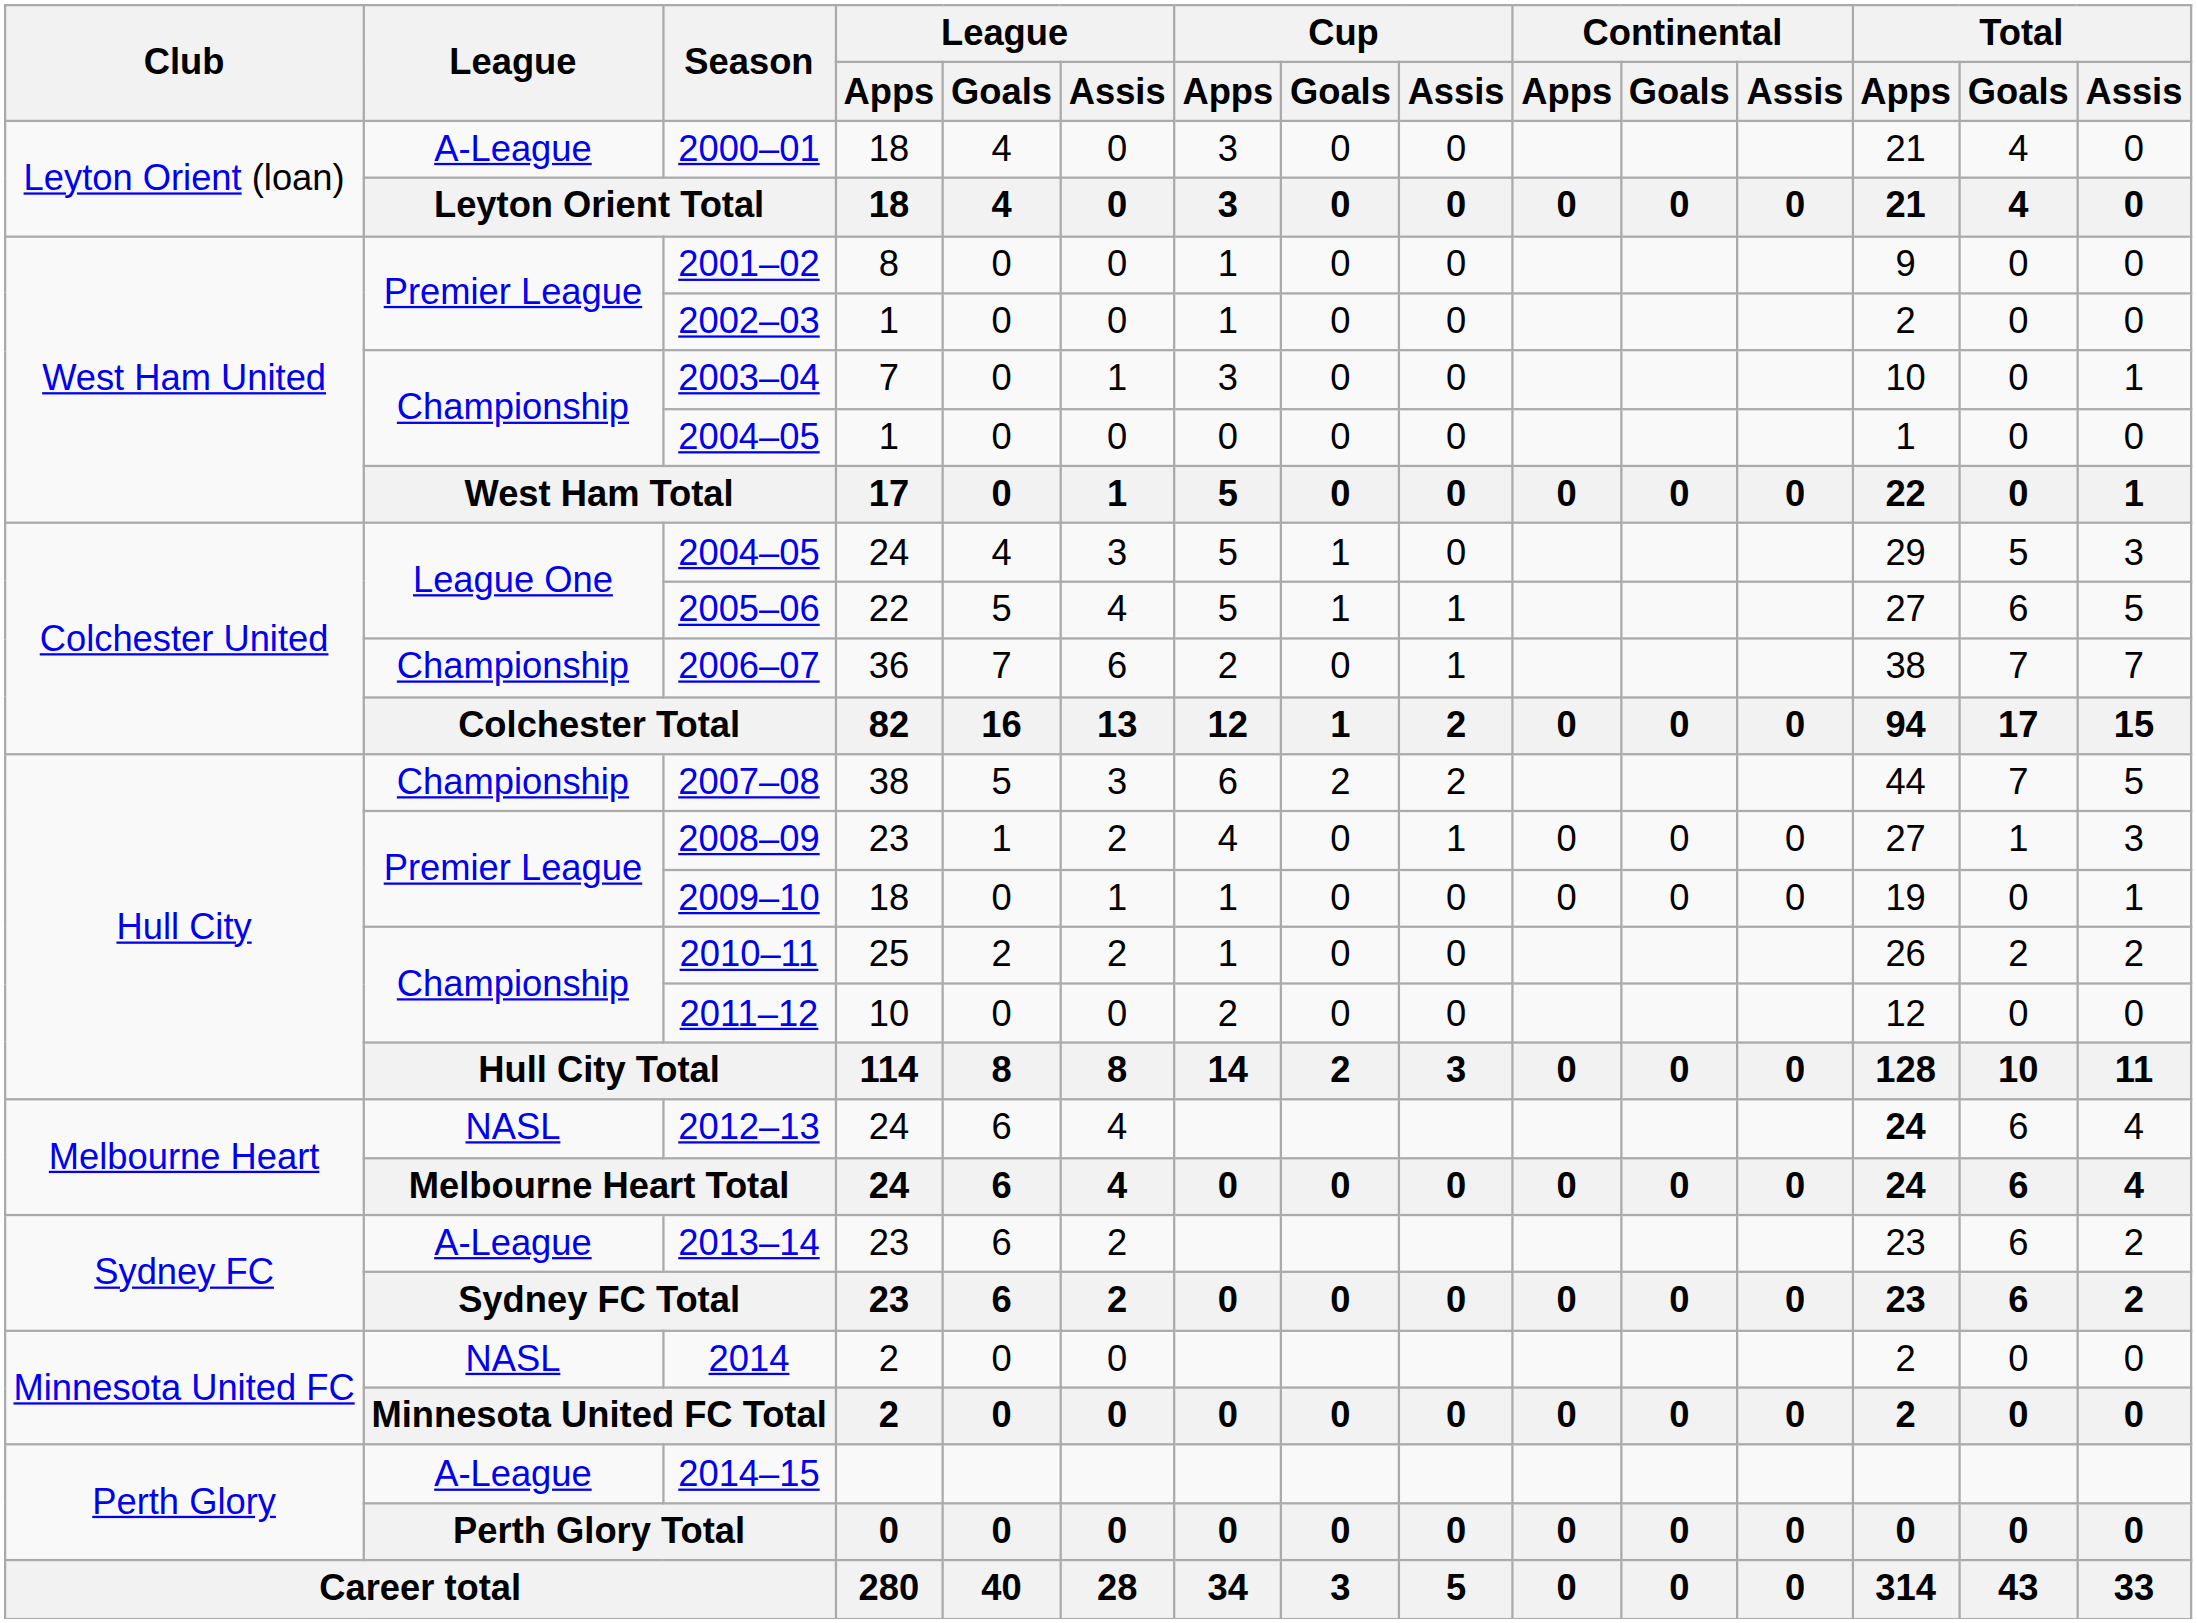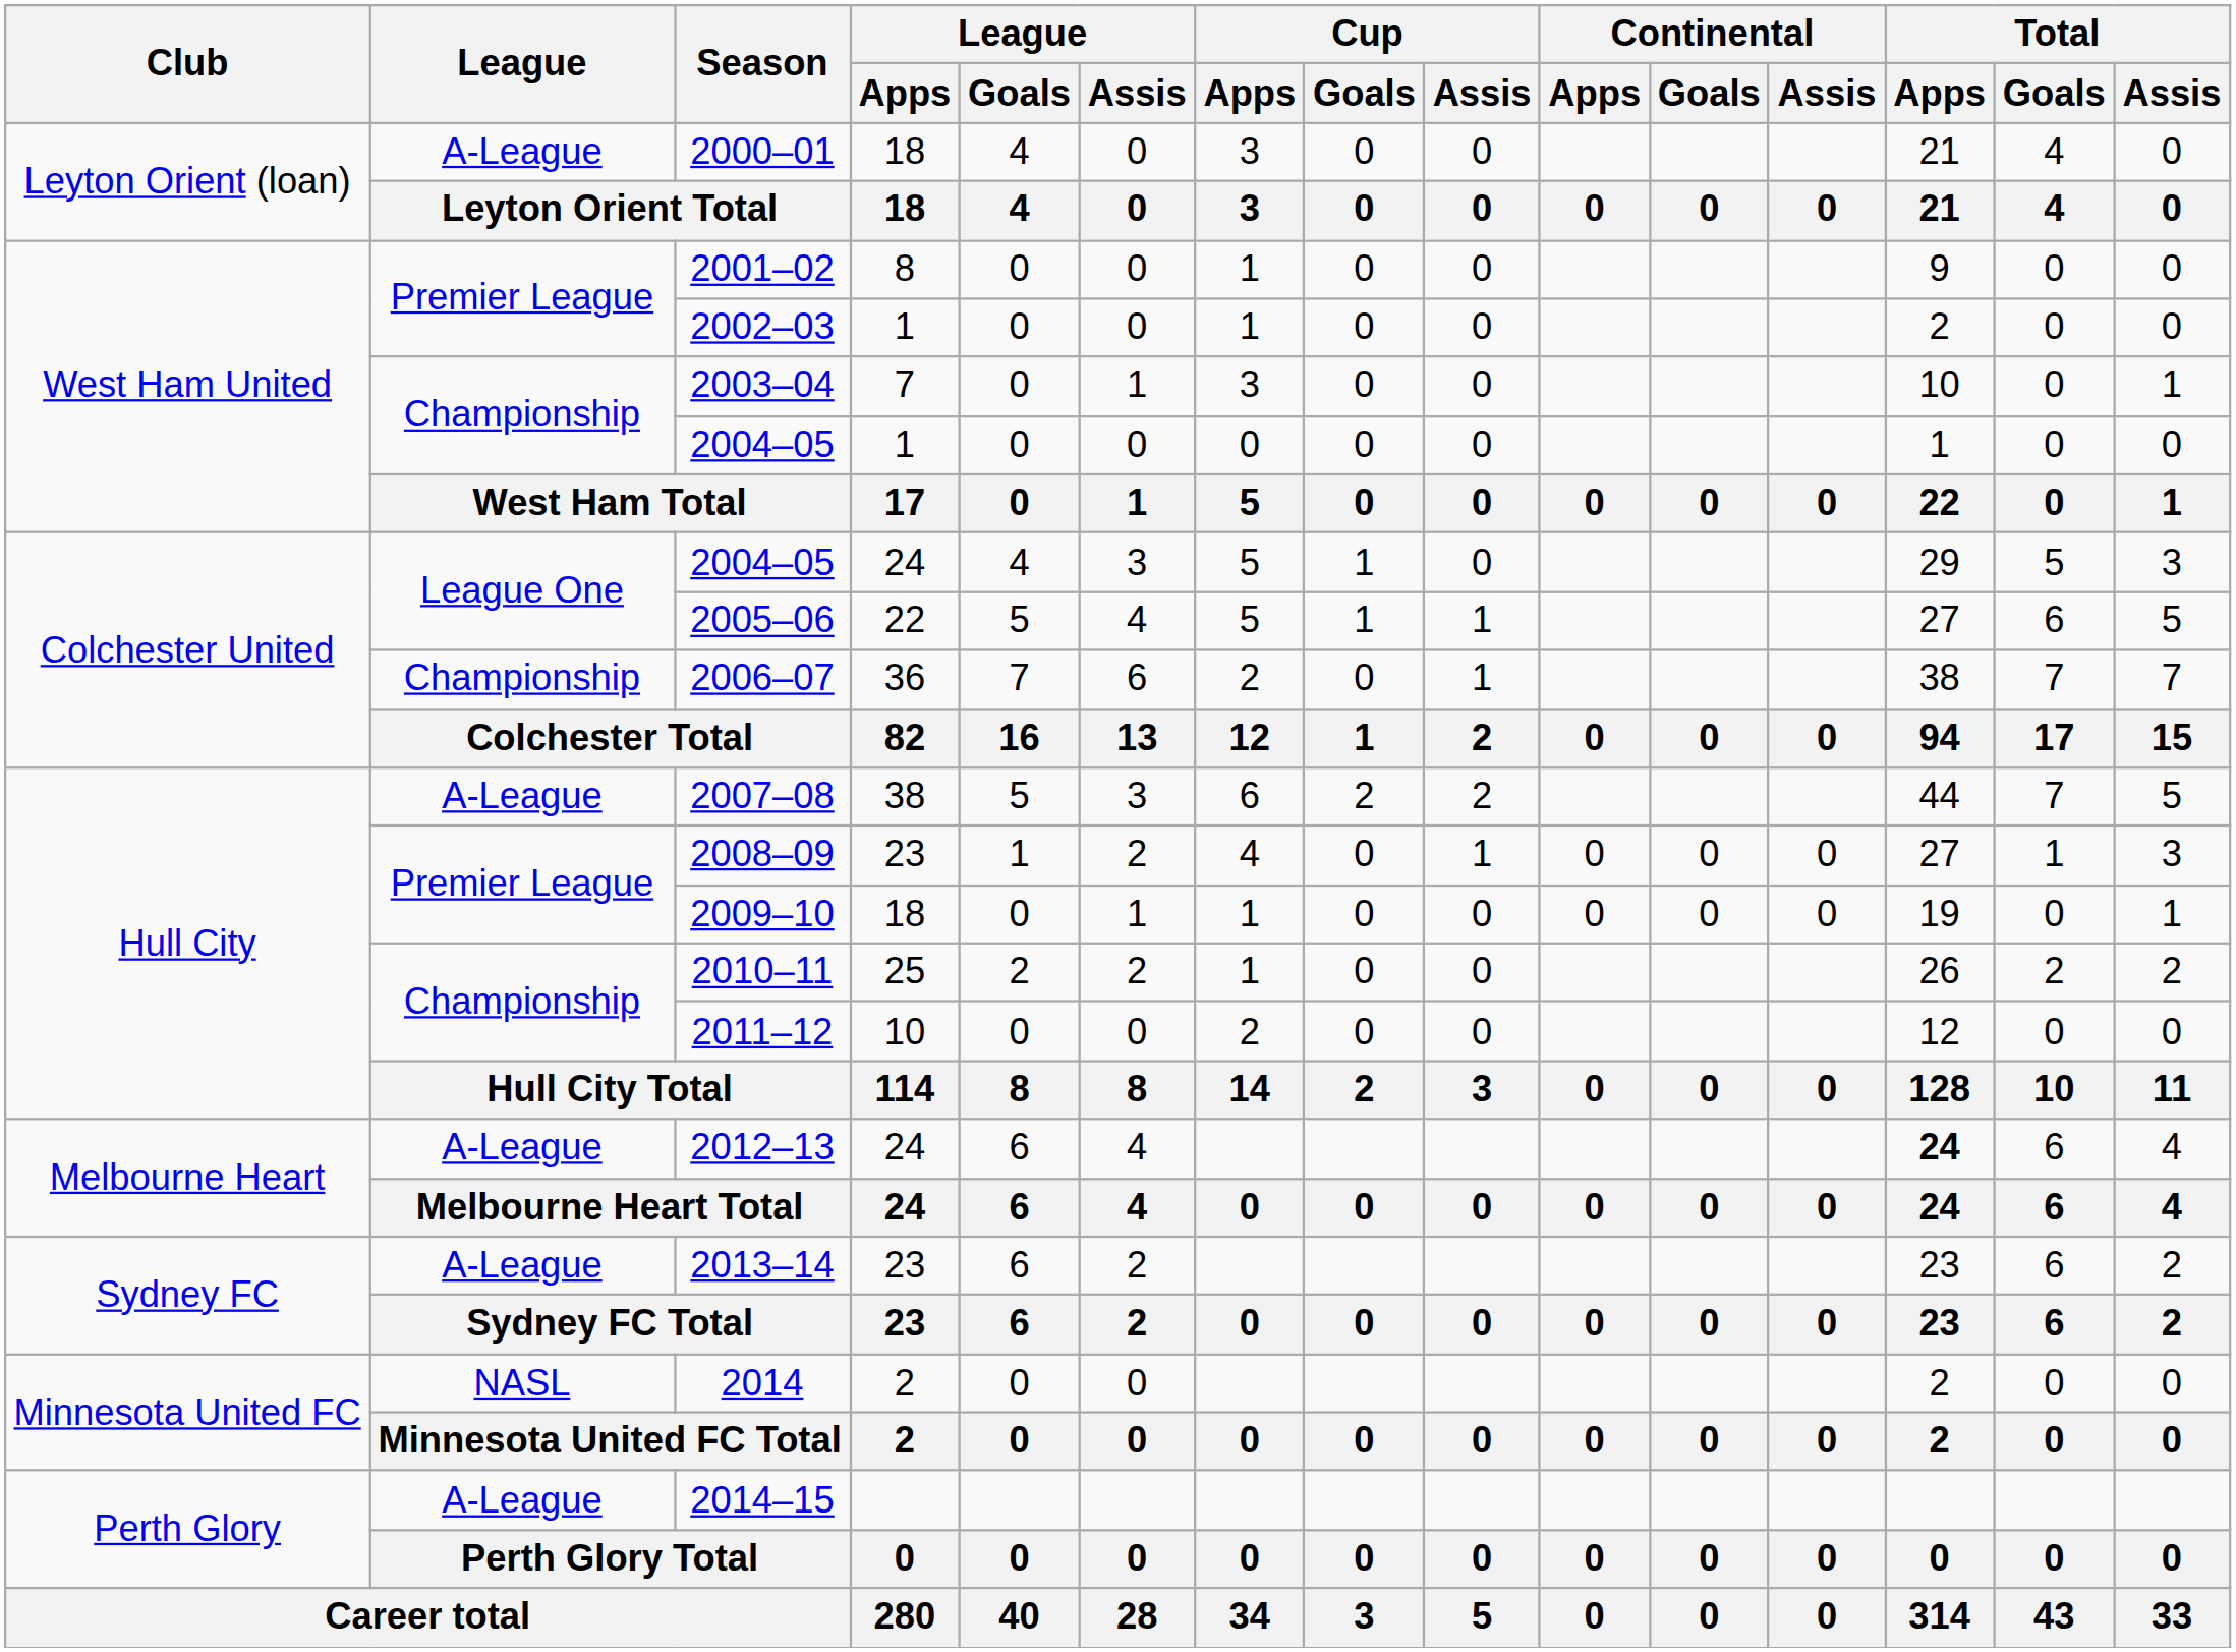 <table class="wikitable" style="text-align: center">
 <tr>
 <th rowspan=2>Club</th>
 <th rowspan=2>League</th>
 <th rowspan=2>Season</th>
 <th colspan=3>League</th>
 <th colspan=3>Cup</th>
 <th colspan=3>Continental</th>
 <th colspan=3>Total</th>
 </tr>
 <tr>
 <th>Apps</th>
 <th>Goals</th>
 <th>Assis</th>
 <th>Apps</th>
 <th>Goals</th>
 <th>Assis</th>
 <th>Apps</th>
 <th>Goals</th>
 <th>Assis</th>
 <th>Apps</th>
 <th>Goals</th>
 <th>Assis</th>
 </tr>
 <tr>
 <td rowspan=2><a href='#'>Leyton Orient</a> (loan)</td>
 <td rowspan=1><a href='#'>A-League</a></td>
 <td><a href='#'>2000–01</a></td>
 <td>18</td>
 <td>4</td>
 <td>0</td>
 <td>3</td>
 <td>0</td>
 <td>0</td>
 <td></td>
 <td></td>
 <td></td>
 <td>21</td>
 <td>4</td>
 <td>0</td>
 </tr>
 <tr>
 <th colspan=2>Leyton Orient Total</th>
 <th>18</th>
 <th>4</th>
 <th>0</th>
 <th>3</th>
 <th>0</th>
 <th>0</th>
 <th>0</th>
 <th>0</th>
 <th>0</th>
 <th>21</th>
 <th>4</th>
 <th>0</th>
 </tr>
 <tr>
 <td rowspan=5><a href='#'>West Ham United</a></td>
 <td rowspan="2"><a href='#'>Premier League</a></td>
 <td><a href='#'>2001–02</a></td>
 <td>8</td>
 <td>0</td>
 <td>0</td>
 <td>1</td>
 <td>0</td>
 <td>0</td>
 <td></td>
 <td></td>
 <td></td>
 <td>9</td>
 <td>0</td>
 <td>0</td>
 </tr>
 <tr>
 <td><a href='#'>2002–03</a></td>
 <td>1</td>
 <td>0</td>
 <td>0</td>
 <td>1</td>
 <td>0</td>
 <td>0</td>
 <td></td>
 <td></td>
 <td></td>
 <td>2</td>
 <td>0</td>
 <td>0</td>
 </tr>
 <tr>
 <td rowspan="2"><a href='#'>Championship</a></td>
 <td><a href='#'>2003–04</a></td>
 <td>7</td>
 <td>0</td>
 <td>1</td>
 <td>3</td>
 <td>0</td>
 <td>0</td>
 <td></td>
 <td></td>
 <td></td>
 <td>10</td>
 <td>0</td>
 <td>1</td>
 </tr>
 <tr>
 <td><a href='#'>2004–05</a></td>
 <td>1</td>
 <td>0</td>
 <td>0</td>
 <td>0</td>
 <td>0</td>
 <td>0</td>
 <td></td>
 <td></td>
 <td></td>
 <td>1</td>
 <td>0</td>
 <td>0</td>
 </tr>
 <tr>
 <th colspan=2>West Ham Total</th>
 <th>17</th>
 <th>0</th>
 <th>1</th>
 <th>5</th>
 <th>0</th>
 <th>0</th>
 <th>0</th>
 <th>0</th>
 <th>0</th>
 <th>22</th>
 <th>0</th>
 <th>1</th>
 </tr>
 <tr>
 <td rowspan=4><a href='#'>Colchester United</a></td>
 <td rowspan=2><a href='#'>League One</a></td>
 <td><a href='#'>2004–05</a></td>
 <td>24</td>
 <td>4</td>
 <td>3</td>
 <td>5</td>
 <td>1</td>
 <td>0</td>
 <td></td>
 <td></td>
 <td></td>
 <td>29</td>
 <td>5</td>
 <td>3</td>
 </tr>
 <tr>
 <td><a href='#'>2005–06</a></td>
 <td>22</td>
 <td>5</td>
 <td>4</td>
 <td>5</td>
 <td>1</td>
 <td>1</td>
 <td></td>
 <td></td>
 <td></td>
 <td>27</td>
 <td>6</td>
 <td>5</td>
 </tr>
 <tr>
 <td rowspan=1><a href='#'>Championship</a></td>
 <td><a href='#'>2006–07</a></td>
 <td>36</td>
 <td>7</td>
 <td>6</td>
 <td>2</td>
 <td>0</td>
 <td>1</td>
 <td></td>
 <td></td>
 <td></td>
 <td>38</td>
 <td>7</td>
 <td>7</td>
 </tr>
 <tr>
 <th colspan=2>Colchester Total</th>
 <th>82</th>
 <th>16</th>
 <th>13</th>
 <th>12</th>
 <th>1</th>
 <th>2</th>
 <th>0</th>
 <th>0</th>
 <th>0</th>
 <th>94</th>
 <th>17</th>
 <th>15</th>
 </tr>
 <tr>
 <td rowspan=6><a href='#'>Hull City</a></td>
-<td rowspan=1><a href='#'>Championship</a></td>
+<td rowspan=1><a href='#'>A-League</a></td>
 <td><a href='#'>2007–08</a></td>
 <td>38</td>
 <td>5</td>
 <td>3</td>
 <td>6</td>
 <td>2</td>
 <td>2</td>
 <td></td>
 <td></td>
 <td></td>
 <td>44</td>
 <td>7</td>
 <td>5</td>
 </tr>
 <tr>
 <td rowspan=2><a href='#'>Premier League</a></td>
 <td><a href='#'>2008–09</a></td>
 <td>23</td>
 <td>1</td>
 <td>2</td>
 <td>4</td>
 <td>0</td>
 <td>1</td>
 <td>0</td>
 <td>0</td>
 <td>0</td>
 <td>27</td>
 <td>1</td>
 <td>3</td>
 </tr>
 <tr>
 <td><a href='#'>2009–10</a></td>
 <td>18</td>
 <td>0</td>
 <td>1</td>
 <td>1</td>
 <td>0</td>
 <td>0</td>
 <td>0</td>
 <td>0</td>
 <td>0</td>
 <td>19</td>
 <td>0</td>
 <td>1</td>
 </tr>
 <tr>
 <td rowspan=2><a href='#'>Championship</a></td>
 <td><a href='#'>2010–11</a></td>
 <td>25</td>
 <td>2</td>
 <td>2</td>
 <td>1</td>
 <td>0</td>
 <td>0</td>
 <td></td>
 <td></td>
 <td></td>
 <td>26</td>
 <td>2</td>
 <td>2</td>
 </tr>
 <tr>
 <td><a href='#'>2011–12</a></td>
 <td>10</td>
 <td>0</td>
 <td>0</td>
 <td>2</td>
 <td>0</td>
 <td>0</td>
 <td></td>
 <td></td>
 <td></td>
 <td>12</td>
 <td>0</td>
 <td>0</td>
 </tr>
 <tr>
 <th colspan=2>Hull City Total</th>
 <th>114</th>
 <th>8</th>
 <th>8</th>
 <th>14</th>
 <th>2</th>
 <th>3</th>
 <th>0</th>
 <th>0</th>
 <th>0</th>
 <th>128</th>
 <th>10</th>
 <th>11</th>
 </tr>
 <tr>
 <td rowspan=2><a href='#'>Melbourne Heart</a></td>
-<td rowspan=1><a href='#'>NASL</a></td>
+<td rowspan=1><a href='#'>A-League</a></td>
 <td><a href='#'>2012–13</a></td>
 <td>24</td>
 <td>6</td>
 <td>4</td>
 <td></td>
 <td></td>
 <td></td>
 <td></td>
 <td></td>
 <td></td>
 <td><strong>24</strong></td>
 <td>6</td>
 <td>4</td>
 </tr>
 <tr>
 <th colspan=2>Melbourne Heart Total</th>
 <th>24</th>
 <th>6</th>
 <th>4</th>
 <th>0</th>
 <th>0</th>
 <th>0</th>
 <th>0</th>
 <th>0</th>
 <th>0</th>
 <th>24</th>
 <th>6</th>
 <th>4</th>
 </tr>
 <tr>
 <td rowspan=2><a href='#'>Sydney FC</a></td>
 <td rowspan=1><a href='#'>A-League</a></td>
 <td><a href='#'>2013–14</a></td>
 <td>23</td>
 <td>6</td>
 <td>2</td>
 <td></td>
 <td></td>
 <td></td>
 <td></td>
 <td></td>
 <td></td>
 <td>23</td>
 <td>6</td>
 <td>2</td>
 </tr>
 <tr>
 <th colspan=2>Sydney FC Total</th>
 <th>23</th>
 <th>6</th>
 <th>2</th>
 <th>0</th>
 <th>0</th>
 <th>0</th>
 <th>0</th>
 <th>0</th>
 <th>0</th>
 <th>23</th>
 <th>6</th>
 <th>2</th>
 </tr>
 <tr>
 <td rowspan=2><a href='#'>Minnesota United FC</a></td>
 <td rowspan=1><a href='#'>NASL</a></td>
 <td><a href='#'>2014</a></td>
 <td>2</td>
 <td>0</td>
 <td>0</td>
 <td></td>
 <td></td>
 <td></td>
 <td></td>
 <td></td>
 <td></td>
 <td>2</td>
 <td>0</td>
 <td>0</td>
 </tr>
 <tr>
 <th colspan=2>Minnesota United FC Total</th>
 <th>2</th>
 <th>0</th>
 <th>0</th>
 <th>0</th>
 <th>0</th>
 <th>0</th>
 <th>0</th>
 <th>0</th>
 <th>0</th>
 <th>2</th>
 <th>0</th>
 <th>0</th>
 </tr>
 <tr>
 <td rowspan=2><a href='#'>Perth Glory</a></td>
 <td rowspan=1><a href='#'>A-League</a></td>
 <td><a href='#'>2014–15</a></td>
 <td></td>
 <td></td>
 <td></td>
 <td></td>
 <td></td>
 <td></td>
 <td></td>
 <td></td>
 <td></td>
 <td></td>
 <td></td>
 <td></td>
 </tr>
 <tr>
 <th colspan=2>Perth Glory Total</th>
 <th>0</th>
 <th>0</th>
 <th>0</th>
 <th>0</th>
 <th>0</th>
 <th>0</th>
 <th>0</th>
 <th>0</th>
 <th>0</th>
 <th>0</th>
 <th>0</th>
 <th>0</th>
 </tr>
 <tr>
 <th colspan=3>Career total</th>
 <th>280</th>
 <th>40</th>
 <th>28</th>
 <th>34</th>
 <th>3</th>
 <th>5</th>
 <th>0</th>
 <th>0</th>
 <th>0</th>
 <th>314</th>
 <th>43</th>
 <th>33</th>
 </tr>
 </table>
